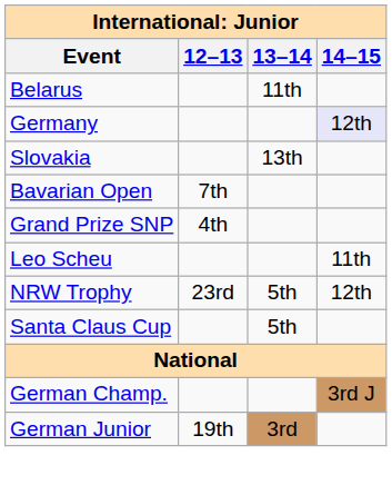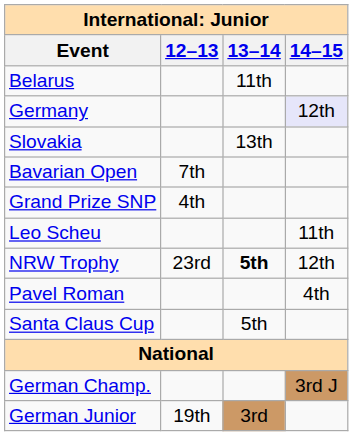 <table class="wikitable" style="text-align:center">
 <tr>
 <th colspan="4" style="background:#ffdead; text-align:center;">International: Junior</th>
 </tr>
 <tr>
 <th>Event</th>
 <th><a href='#'>12–13</a></th>
 <th><a href='#'>13–14</a></th>
 <th><a href='#'>14–15</a></th>
 </tr>
 <tr>
 <td align=left> <a href='#'>Belarus</a></td>
 <td></td>
 <td>11th</td>
 <td></td>
 </tr>
 <tr>
 <td align=left> <a href='#'>Germany</a></td>
 <td></td>
 <td></td>
 <td style="background: lavender;">12th</td>
 </tr>
 <tr>
 <td align=left> <a href='#'>Slovakia</a></td>
 <td></td>
 <td>13th</td>
 <td></td>
 </tr>
 <tr>
 <td align=left><a href='#'>Bavarian Open</a></td>
 <td>7th</td>
 <td></td>
 <td></td>
 </tr>
 <tr>
 <td align=left><a href='#'>Grand Prize SNP</a></td>
 <td>4th</td>
 <td></td>
 <td></td>
 </tr>
 <tr>
 <td align=left><a href='#'>Leo Scheu</a></td>
 <td></td>
 <td></td>
 <td>11th</td>
 </tr>
 <tr>
 <td align=left><a href='#'>NRW Trophy</a></td>
 <td>23rd</td>
-<td>5th</td>
+<td><strong>5th</strong></td>
 <td>12th</td>
+</tr>
+<tr>
+<td align=left><a href='#'>Pavel Roman</a></td>
+<td></td>
+<td></td>
+<td>4th</td>
 </tr>
 <tr>
 <td align=left><a href='#'>Santa Claus Cup</a></td>
 <td></td>
 <td>5th</td>
 <td></td>
 </tr>
 <tr>
 <th colspan="4" style="background:#ffdead; text-align:center;">National</th>
 </tr>
 <tr>
 <td align="left"><a href='#'>German Champ.</a></td>
 <td></td>
 <td></td>
 <td bgcolor="cc9966">3rd J</td>
 </tr>
 <tr>
 <td align="left"><a href='#'>German Junior</a></td>
 <td>19th</td>
 <td bgcolor="cc9966">3rd</td>
 <td></td>
 </tr>
 </table>
